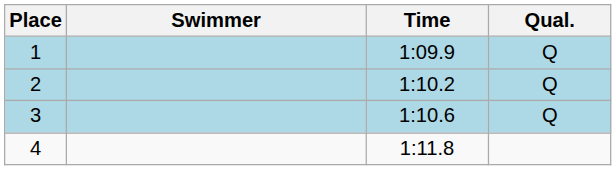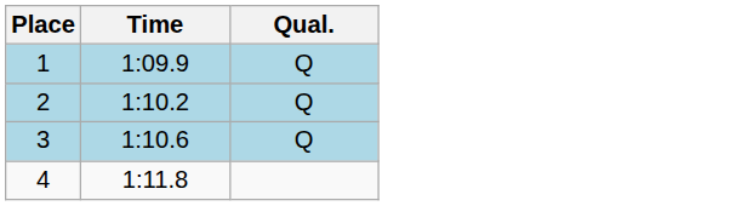 <table class=wikitable style="text-align:center">
 <tr>
 <th>Place</th>
-<th width=230>Swimmer</th>
 <th width=90>Time</th>
 <th width=90>Qual.</th>
 </tr>
 <tr bgcolor=lightblue>
 <td>1</td>
-<td align=left></td>
 <td>1:09.9</td>
 <td>Q</td>
 </tr>
 <tr bgcolor=lightblue>
 <td>2</td>
-<td align=left></td>
 <td>1:10.2</td>
 <td>Q</td>
 </tr>
 <tr bgcolor=lightblue>
 <td>3</td>
-<td align=left></td>
 <td>1:10.6</td>
 <td>Q</td>
 </tr>
 <tr>
 <td>4</td>
-<td align=left></td>
 <td>1:11.8</td>
 <td></td>
 </tr>
 </table>
